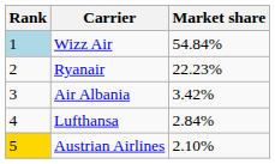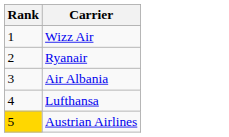 <table class="wikitable sortable">
 <tr>
 <th>Rank</th>
 <th>Carrier</th>
-<th>Market share</th>
 </tr>
 <tr>
-<td style="background: lightblue;">1</td>
+<td>1</td>
 <td> <a href='#'>Wizz Air</a></td>
-<td>54.84%</td>
 </tr>
 <tr>
 <td>2</td>
 <td> <a href='#'>Ryanair</a></td>
-<td>22.23%</td>
 </tr>
 <tr>
 <td>3</td>
 <td> <a href='#'>Air Albania</a></td>
-<td>3.42%</td>
 </tr>
 <tr>
 <td>4</td>
 <td> <a href='#'>Lufthansa</a></td>
-<td>2.84%</td>
 </tr>
 <tr>
 <td style="background: gold;">5</td>
 <td> <a href='#'>Austrian Airlines</a></td>
-<td>2.10%</td>
 </tr>
 </table>
